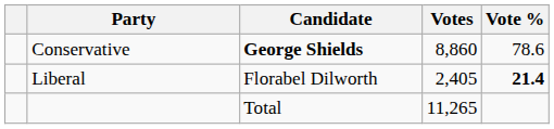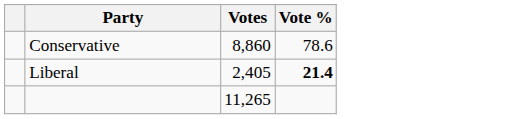 <table class="wikitable">
 <tr>
 <th></th>
 <th scope="col" width="175">Party</th>
-<th scope="col" width="150">Candidate</th>
 <th>Votes</th>
 <th>Vote %</th>
 </tr>
 <tr>
 <td>   </td>
 <td>Conservative</td>
-<td><strong>George Shields</strong></td>
 <td align=right>8,860</td>
 <td align=right>78.6</td>
 </tr>
 <tr>
 <td>   </td>
 <td>Liberal</td>
-<td>Florabel Dilworth</td>
 <td align=right>2,405</td>
 <td align=right><strong>21.4</strong></td>
 </tr>
 <tr>
 <td></td>
 <td></td>
-<td>Total</td>
 <td align=right>11,265</td>
 <td></td>
 </tr>
 </table>
